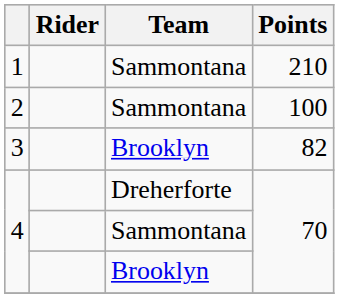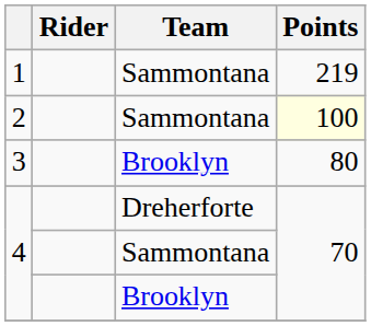 <table class="wikitable">
 <tr>
 <th></th>
 <th>Rider</th>
 <th>Team</th>
 <th>Points</th>
 </tr>
 <tr>
 <td>1</td>
 <td></td>
 <td>Sammontana</td>
-<td align=right>210</td>
+<td align=right>219</td>
 </tr>
 <tr>
 <td>2</td>
 <td></td>
 <td>Sammontana</td>
-<td align=right>100</td>
+<td align=right style="background: lightyellow;">100</td>
 </tr>
 <tr>
 <td>3</td>
 <td></td>
 <td><a href='#'>Brooklyn</a></td>
-<td align=right>82</td>
+<td align=right>80</td>
 </tr>
 <tr>
 <td rowspan="3">4</td>
 <td></td>
 <td>Dreherforte</td>
 <td align=right rowspan="3">70</td>
 </tr>
 <tr>
 <td></td>
 <td>Sammontana</td>
 </tr>
 <tr>
 <td> </td>
 <td><a href='#'>Brooklyn</a></td>
 </tr>
 <tr>
 </tr>
 </table>
